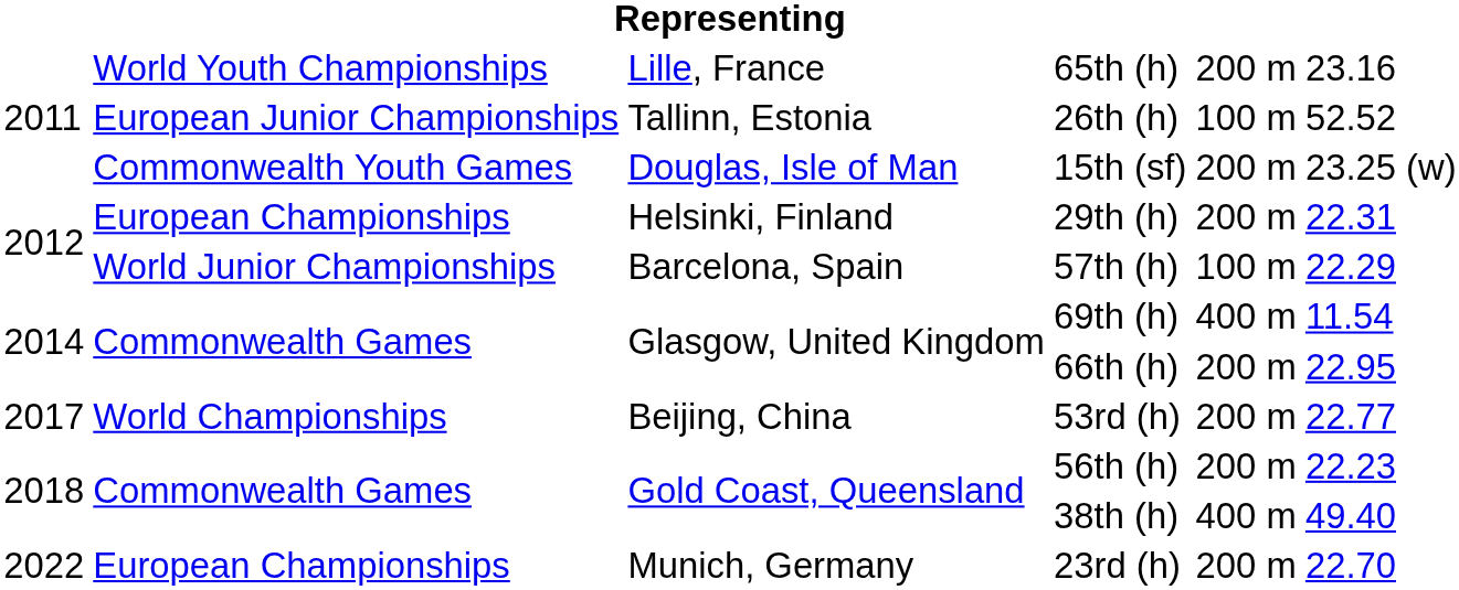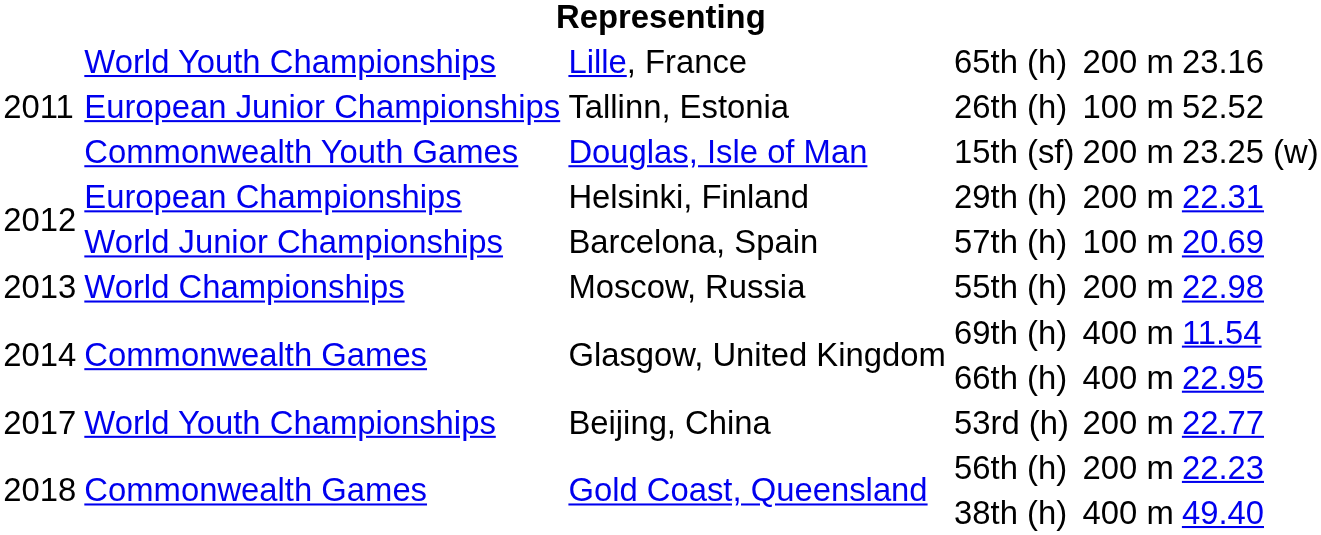 <table>
 <tr>
 <th colspan="6">Representing </th>
 </tr>
 <tr>
 <td rowspan=3>2011</td>
 <td><a href='#'>World Youth Championships</a></td>
 <td><a href='#'>Lille</a>, France</td>
 <td>65th (h)</td>
 <td>200 m</td>
 <td>23.16</td>
 </tr>
 <tr>
 <td><a href='#'>European Junior Championships</a></td>
 <td>Tallinn, Estonia</td>
 <td>26th (h)</td>
 <td>100 m</td>
 <td>52.52</td>
 </tr>
 <tr>
 <td><a href='#'>Commonwealth Youth Games</a></td>
 <td><a href='#'>Douglas, Isle of Man</a></td>
 <td>15th (sf)</td>
 <td>200 m</td>
 <td>23.25 (w)</td>
 </tr>
 <tr>
 <td rowspan=2>2012</td>
 <td><a href='#'>European Championships</a></td>
 <td>Helsinki, Finland</td>
 <td>29th (h)</td>
 <td>200 m</td>
 <td><a href='#'>22.31</a></td>
 </tr>
 <tr>
 <td><a href='#'>World Junior Championships</a></td>
 <td>Barcelona, Spain</td>
 <td>57th (h)</td>
 <td>100 m</td>
-<td><a href='#'>22.29</a></td>
+<td><a href='#'>20.69</a></td>
+</tr>
+<tr>
+<td>2013</td>
+<td><a href='#'>World Championships</a></td>
+<td>Moscow, Russia</td>
+<td>55th (h)</td>
+<td>200 m</td>
+<td><a href='#'>22.98</a></td>
 </tr>
 <tr>
 <td rowspan=2>2014</td>
 <td rowspan=2><a href='#'>Commonwealth Games</a></td>
 <td rowspan=2>Glasgow, United Kingdom</td>
 <td>69th (h)</td>
 <td>400 m</td>
 <td><a href='#'>11.54</a></td>
 </tr>
 <tr>
 <td>66th (h)</td>
-<td>200 m</td>
+<td>400 m</td>
 <td><a href='#'>22.95</a></td>
 </tr>
 <tr>
 <td>2017</td>
-<td><a href='#'>World Championships</a></td>
+<td><a href='#'>World Youth Championships</a></td>
 <td>Beijing, China</td>
 <td>53rd (h)</td>
 <td>200 m</td>
 <td><a href='#'>22.77</a></td>
 </tr>
 <tr>
 <td rowspan=2>2018</td>
 <td rowspan=2><a href='#'>Commonwealth Games</a></td>
 <td rowspan=2><a href='#'>Gold Coast, Queensland</a></td>
 <td>56th (h)</td>
 <td>200 m</td>
 <td><a href='#'>22.23</a></td>
 </tr>
 <tr>
 <td>38th (h)</td>
 <td>400 m</td>
 <td><a href='#'>49.40</a></td>
 </tr>
-<tr>
-<td>2022</td>
-<td><a href='#'>European Championships</a></td>
-<td>Munich, Germany</td>
-<td>23rd (h)</td>
-<td>200 m</td>
-<td><a href='#'>22.70</a></td>
-</tr>
 </table>
